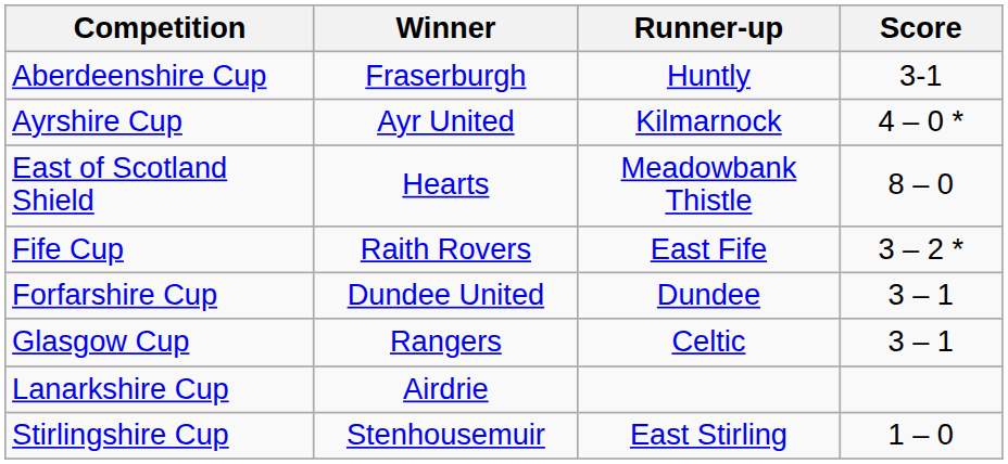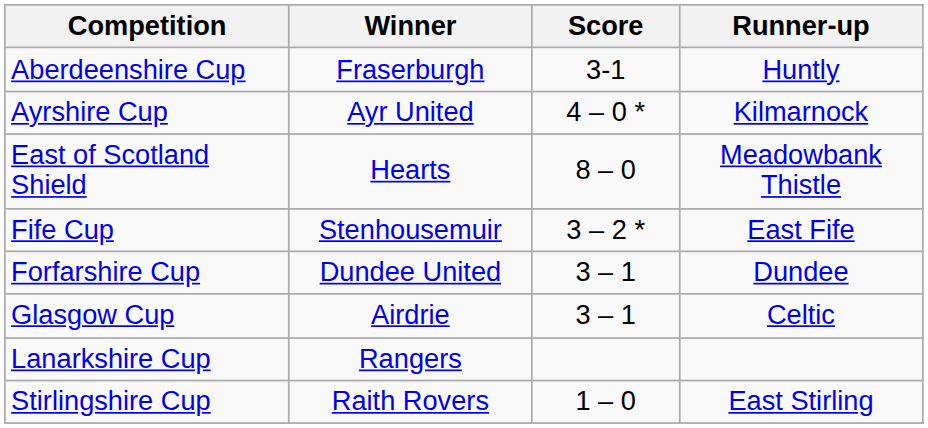 <table class="wikitable" style="text-align: center;">
 <tr>
 <th width=160>Competition</th>
 <th width=135>Winner</th>
+<th width=80>Score</th>
 <th width=135>Runner-up</th>
-<th width=80>Score</th>
 </tr>
 <tr>
 <td align=left><a href='#'>Aberdeenshire Cup</a></td>
 <td><a href='#'>Fraserburgh</a></td>
+<td>3-1</td>
 <td><a href='#'>Huntly</a></td>
-<td>3-1</td>
 </tr>
 <tr>
 <td align=left><a href='#'>Ayrshire Cup</a></td>
 <td><a href='#'>Ayr United</a></td>
+<td>4 – 0 *</td>
 <td><a href='#'>Kilmarnock</a></td>
-<td>4 – 0 *</td>
 </tr>
 <tr>
 <td align=left><a href='#'>East of Scotland Shield</a></td>
 <td><a href='#'>Hearts</a></td>
+<td>8 – 0</td>
 <td><a href='#'>Meadowbank Thistle</a></td>
-<td>8 – 0</td>
 </tr>
 <tr>
 <td align=left><a href='#'>Fife Cup</a></td>
-<td><a href='#'>Raith Rovers</a></td>
+<td><a href='#'>Stenhousemuir</a></td>
+<td>3 – 2 *</td>
 <td><a href='#'>East Fife</a></td>
-<td>3 – 2 *</td>
 </tr>
 <tr>
 <td align=left><a href='#'>Forfarshire Cup</a></td>
 <td><a href='#'>Dundee United</a></td>
+<td>3 – 1</td>
 <td><a href='#'>Dundee</a></td>
-<td>3 – 1</td>
 </tr>
 <tr>
 <td align=left><a href='#'>Glasgow Cup</a></td>
-<td><a href='#'>Rangers</a></td>
+<td><a href='#'>Airdrie</a></td>
+<td>3 – 1</td>
 <td><a href='#'>Celtic</a></td>
-<td>3 – 1</td>
 </tr>
 <tr>
 <td align=left><a href='#'>Lanarkshire Cup</a></td>
-<td><a href='#'>Airdrie</a></td>
+<td><a href='#'>Rangers</a></td>
 <td></td>
 <td></td>
 </tr>
 <tr>
 <td align=left><a href='#'>Stirlingshire Cup</a></td>
-<td><a href='#'>Stenhousemuir</a></td>
+<td><a href='#'>Raith Rovers</a></td>
+<td>1 – 0</td>
 <td><a href='#'>East Stirling</a></td>
-<td>1 – 0</td>
 </tr>
 </table>
